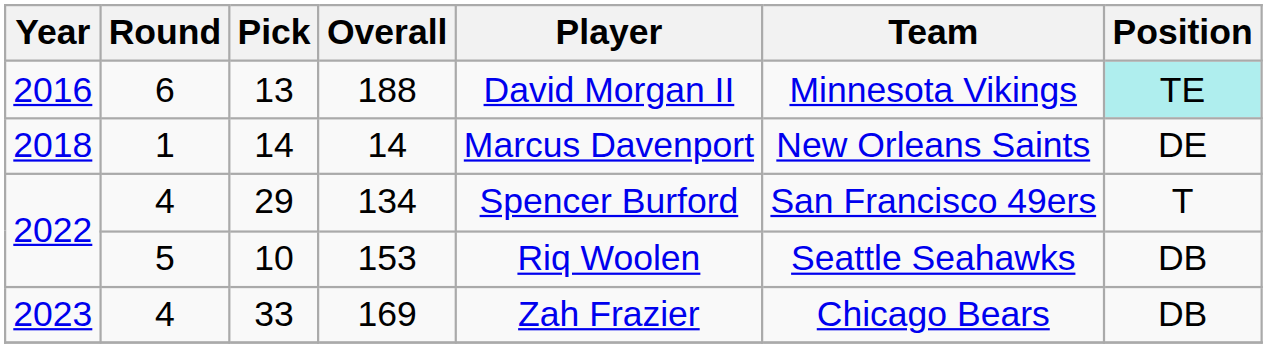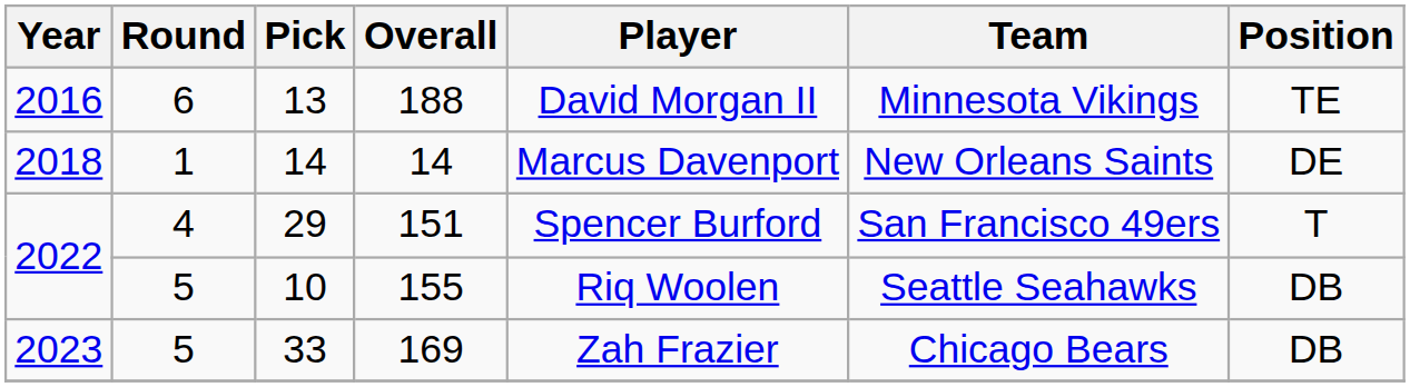 <table class="wikitable sortable" style="text-align: center;">
 <tr>
 <th>Year</th>
 <th>Round</th>
 <th>Pick</th>
 <th>Overall</th>
 <th>Player</th>
 <th>Team</th>
 <th>Position</th>
 </tr>
 <tr>
 <td><a href='#'>2016</a></td>
 <td>6</td>
 <td>13</td>
 <td>188</td>
 <td><a href='#'>David Morgan II</a></td>
 <td><a href='#'>Minnesota Vikings</a></td>
-<td style="background: paleturquoise;">TE</td>
+<td>TE</td>
 </tr>
 <tr>
 <td><a href='#'>2018</a></td>
 <td>1</td>
 <td>14</td>
 <td>14</td>
 <td><a href='#'>Marcus Davenport</a></td>
 <td><a href='#'>New Orleans Saints</a></td>
 <td>DE</td>
 </tr>
 <tr>
 <td rowspan="2"><a href='#'>2022</a></td>
 <td>4</td>
 <td>29</td>
-<td>134</td>
+<td>151</td>
 <td><a href='#'>Spencer Burford</a></td>
 <td><a href='#'>San Francisco 49ers</a></td>
 <td>T</td>
 </tr>
 <tr>
 <td>5</td>
 <td>10</td>
-<td>153</td>
+<td>155</td>
 <td><a href='#'>Riq Woolen</a></td>
 <td><a href='#'>Seattle Seahawks</a></td>
 <td>DB</td>
 </tr>
 <tr>
 <td><a href='#'>2023</a></td>
-<td>4</td>
+<td>5</td>
 <td>33</td>
 <td>169</td>
 <td><a href='#'>Zah Frazier</a></td>
 <td><a href='#'>Chicago Bears</a></td>
 <td>DB</td>
 </tr>
 <tr>
 </tr>
 </table>
